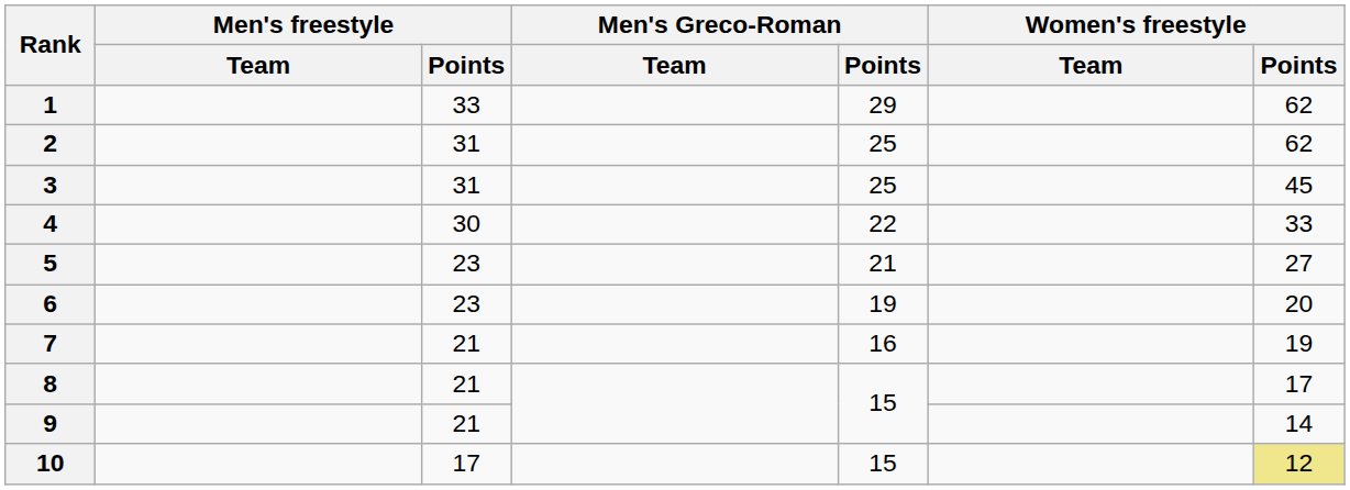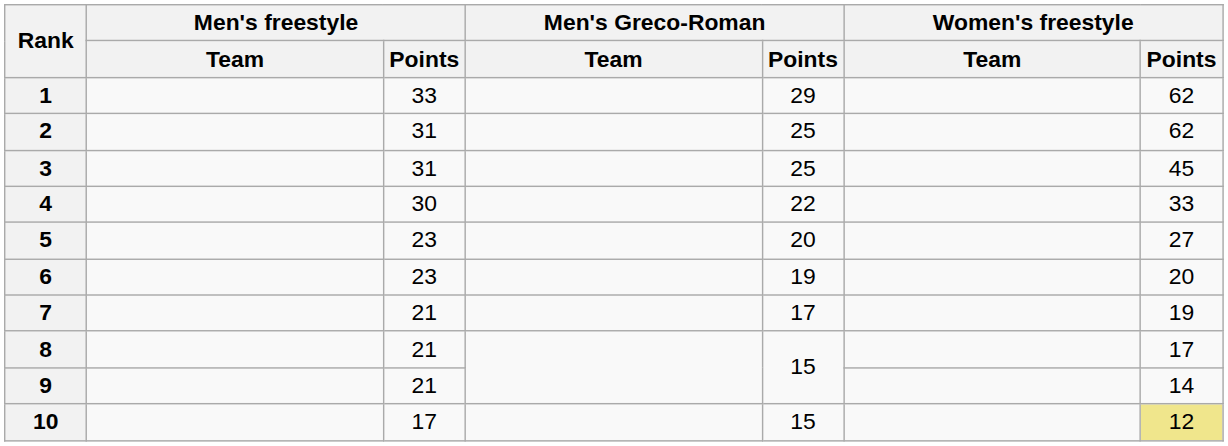 <table class="wikitable" style="text-align:center;">
 <tr>
 <th width=50 rowspan="2">Rank</th>
 <th colspan="2">Men's freestyle</th>
 <th colspan="2">Men's Greco-Roman</th>
 <th colspan="2">Women's freestyle</th>
 </tr>
 <tr>
 <th width=200>Team</th>
 <th width=50>Points</th>
 <th width=200>Team</th>
 <th width=50>Points</th>
 <th width=200>Team</th>
 <th width=50>Points</th>
 </tr>
 <tr>
 <th>1</th>
 <td align=left></td>
 <td>33</td>
 <td align=left></td>
 <td>29</td>
 <td align=left></td>
 <td>62</td>
 </tr>
 <tr>
 <th>2</th>
 <td align=left></td>
 <td>31</td>
 <td align=left></td>
 <td>25</td>
 <td align=left></td>
 <td>62</td>
 </tr>
 <tr>
 <th>3</th>
 <td align=left></td>
 <td>31</td>
 <td align=left></td>
 <td>25</td>
 <td align=left></td>
 <td>45</td>
 </tr>
 <tr>
 <th>4</th>
 <td align=left></td>
 <td>30</td>
 <td align=left></td>
 <td>22</td>
 <td align=left></td>
 <td>33</td>
 </tr>
 <tr>
 <th>5</th>
 <td align=left></td>
 <td>23</td>
 <td align=left></td>
-<td>21</td>
+<td>20</td>
 <td align=left></td>
 <td>27</td>
 </tr>
 <tr>
 <th>6</th>
 <td align=left></td>
 <td>23</td>
 <td align=left></td>
 <td>19</td>
 <td align=left></td>
 <td>20</td>
 </tr>
 <tr>
 <th>7</th>
 <td align=left></td>
 <td>21</td>
 <td align=left></td>
-<td>16</td>
+<td>17</td>
 <td align=left></td>
 <td>19</td>
 </tr>
 <tr>
 <th>8</th>
 <td align=left></td>
 <td>21</td>
 <td rowspan=2 align=left><br></td>
 <td rowspan=2>15</td>
 <td align=left></td>
 <td>17</td>
 </tr>
 <tr>
 <th>9</th>
 <td align=left></td>
 <td>21</td>
 <td align=left></td>
 <td>14</td>
 </tr>
 <tr>
 <th>10</th>
 <td align=left></td>
 <td>17</td>
 <td align=left></td>
 <td>15</td>
 <td align=left></td>
 <td style="background: khaki;">12</td>
 </tr>
 </table>
